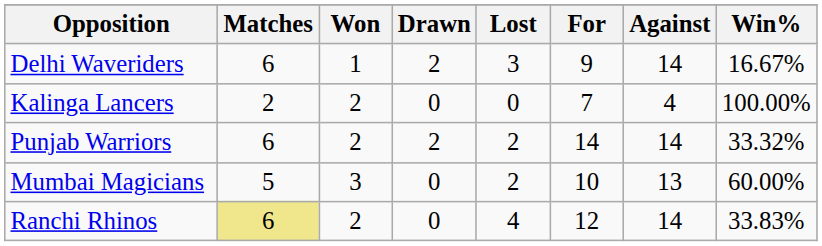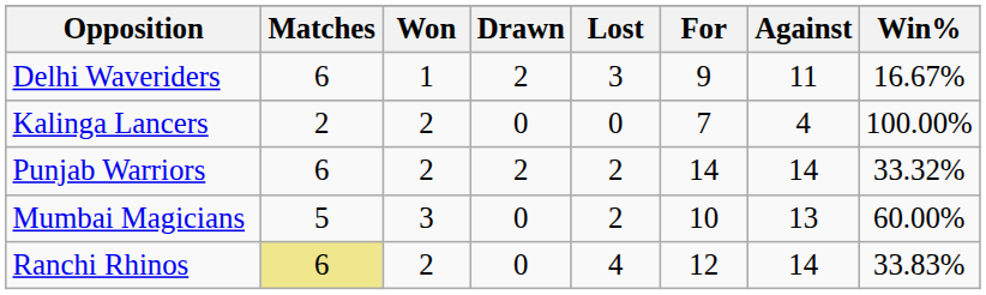 <table class="wikitable sortable" style="text-align:center">
 <tr>
 </tr>
 <tr>
 <th width=130>Opposition</th>
 <th width=40>Matches</th>
 <th width=40>Won</th>
 <th width=40>Drawn</th>
 <th width=40>Lost</th>
 <th width=40>For</th>
 <th width=40>Against</th>
 <th width=40>Win%</th>
 </tr>
 <tr>
 <td align=left><a href='#'>Delhi Waveriders</a></td>
 <td>6</td>
 <td>1</td>
 <td>2</td>
 <td>3</td>
 <td>9</td>
-<td>14</td>
+<td>11</td>
 <td>16.67%</td>
 </tr>
 <tr>
 <td align=left><a href='#'>Kalinga Lancers</a></td>
 <td>2</td>
 <td>2</td>
 <td>0</td>
 <td>0</td>
 <td>7</td>
 <td>4</td>
 <td>100.00%</td>
 </tr>
 <tr>
 <td align=left><a href='#'>Punjab Warriors</a></td>
 <td>6</td>
 <td>2</td>
 <td>2</td>
 <td>2</td>
 <td>14</td>
 <td>14</td>
 <td>33.32%</td>
 </tr>
 <tr>
 <td align=left><a href='#'>Mumbai Magicians</a></td>
 <td>5</td>
 <td>3</td>
 <td>0</td>
 <td>2</td>
 <td>10</td>
 <td>13</td>
 <td>60.00%</td>
 </tr>
 <tr>
 <td align=left><a href='#'>Ranchi Rhinos</a></td>
 <td style="background: khaki;">6</td>
 <td>2</td>
 <td>0</td>
 <td>4</td>
 <td>12</td>
 <td>14</td>
 <td>33.83%</td>
 </tr>
 </table>
